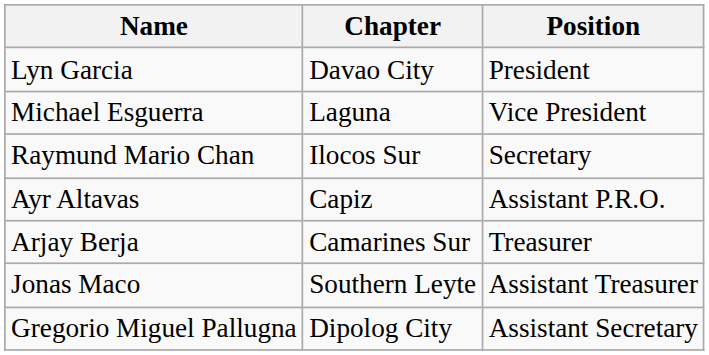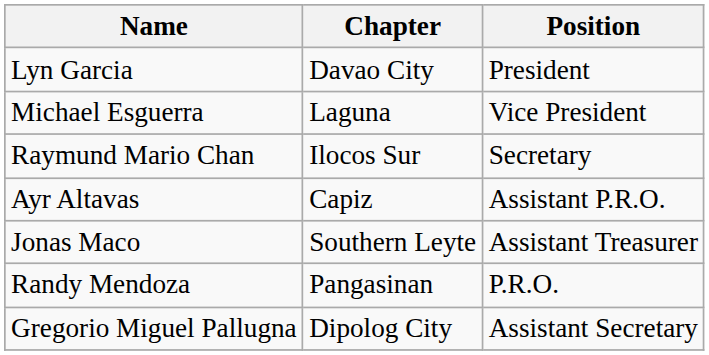 <table class="wikitable">
 <tr>
 <th>Name</th>
 <th>Chapter</th>
 <th>Position</th>
 </tr>
 <tr>
 <td>Lyn Garcia</td>
 <td>Davao City</td>
 <td>President</td>
 </tr>
 <tr>
 <td>Michael Esguerra</td>
 <td>Laguna</td>
 <td>Vice President</td>
 </tr>
 <tr>
 <td>Raymund Mario Chan</td>
 <td>Ilocos Sur</td>
 <td>Secretary</td>
 </tr>
 <tr>
 <td>Ayr Altavas</td>
 <td>Capiz</td>
 <td>Assistant P.R.O.</td>
 </tr>
 <tr>
-<td>Arjay Berja</td>
-<td>Camarines Sur</td>
-<td>Treasurer</td>
-</tr>
-<tr>
 <td>Jonas Maco</td>
 <td>Southern Leyte</td>
 <td>Assistant Treasurer</td>
+</tr>
+<tr>
+<td>Randy Mendoza</td>
+<td>Pangasinan</td>
+<td>P.R.O.</td>
 </tr>
 <tr>
 <td>Gregorio Miguel Pallugna</td>
 <td>Dipolog City</td>
 <td>Assistant Secretary</td>
 </tr>
 </table>
